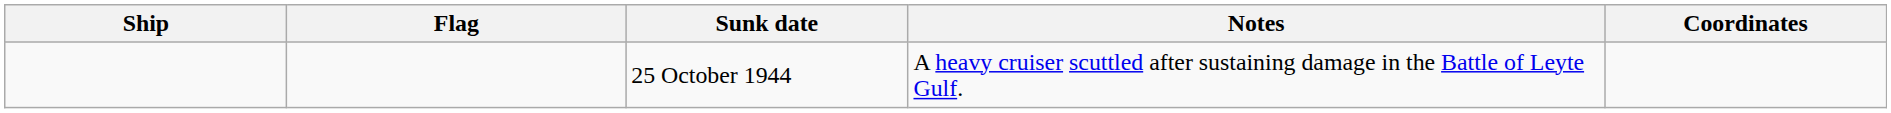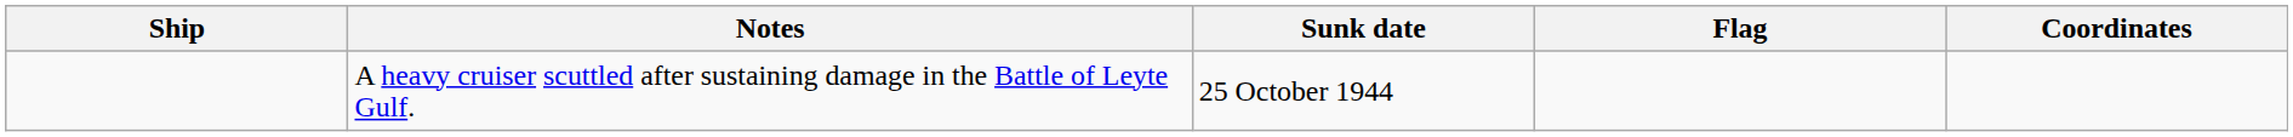 <table class="wikitable sortable" style="width:100%" |>
 <tr>
 <th width="15%">Ship</th>
+<th width="37%">Notes</th>
+<th width="15%" align="right">Sunk date</th>
 <th width="18%">Flag</th>
-<th width="15%" align="right">Sunk date</th>
-<th width="37%">Notes</th>
 <th width="15%">Coordinates</th>
 </tr>
 <tr>
 <td scope="row" data-sort-value="Mogami"></td>
+<td>A  <a href='#'>heavy cruiser</a> <a href='#'>scuttled</a> after sustaining damage in the <a href='#'>Battle of Leyte Gulf</a>.</td>
+<td>25 October 1944</td>
 <td></td>
-<td>25 October 1944</td>
-<td>A  <a href='#'>heavy cruiser</a> <a href='#'>scuttled</a> after sustaining damage in the <a href='#'>Battle of Leyte Gulf</a>.</td>
 <td></td>
 </tr>
 </table>
